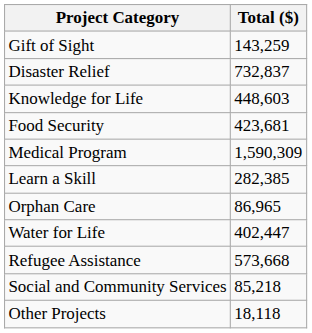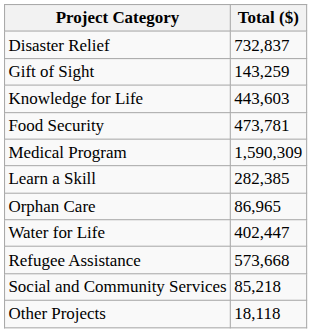 <table class="wikitable">
 <tr>
 <th>Project Category</th>
 <th>Total ($)</th>
 </tr>
 <tr>
+<td>Disaster Relief</td>
+<td>732,837</td>
+</tr>
+<tr>
 <td>Gift of Sight</td>
 <td>143,259</td>
 </tr>
 <tr>
-<td>Disaster Relief</td>
-<td>732,837</td>
-</tr>
-<tr>
 <td>Knowledge for Life</td>
-<td>448,603</td>
+<td>443,603</td>
 </tr>
 <tr>
 <td>Food Security</td>
-<td>423,681</td>
+<td>473,781</td>
 </tr>
 <tr>
 <td>Medical Program</td>
 <td>1,590,309</td>
 </tr>
 <tr>
 <td>Learn a Skill</td>
 <td>282,385</td>
 </tr>
 <tr>
 <td>Orphan Care</td>
 <td>86,965</td>
 </tr>
 <tr>
 <td>Water for Life</td>
 <td>402,447</td>
 </tr>
 <tr>
 <td>Refugee Assistance</td>
 <td>573,668</td>
 </tr>
 <tr>
 <td>Social and Community Services</td>
 <td>85,218</td>
 </tr>
 <tr>
 <td>Other Projects</td>
 <td>18,118</td>
 </tr>
 </table>
